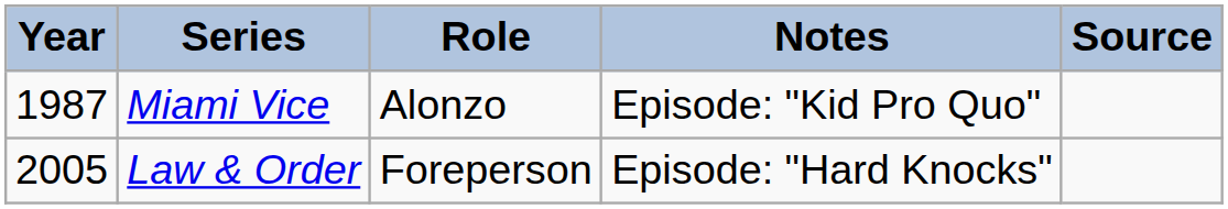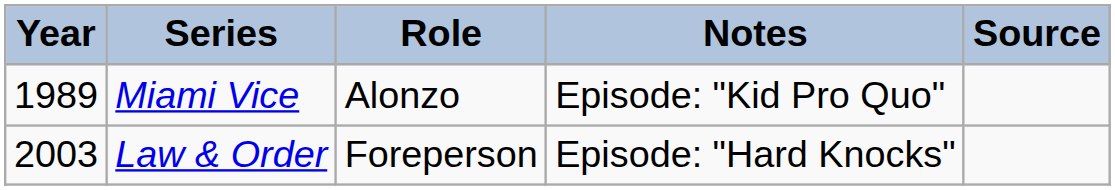 <table class="wikitable sortable plainrowheaders" style="width=100%;  font-size: 100%;">
 <tr>
 <th style="background:#b0c4de;">Year</th>
 <th style="background:#b0c4de;">Series</th>
 <th style="background:#b0c4de;">Role</th>
 <th style="background:#b0c4de;" class="unsortable">Notes</th>
 <th style="background:#b0c4de;" class="unsortable">Source</th>
 </tr>
 <tr>
-<td>1987</td>
+<td>1989</td>
 <td><em><a href='#'>Miami Vice</a></em></td>
 <td>Alonzo</td>
 <td>Episode: "Kid Pro Quo"</td>
 <td></td>
 </tr>
 <tr>
-<td>2005</td>
+<td>2003</td>
 <td><em><a href='#'>Law & Order</a></em></td>
 <td>Foreperson</td>
 <td>Episode: "Hard Knocks"</td>
 <td></td>
 </tr>
 </table>
